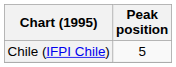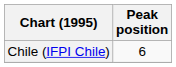 <table class="wikitable sortable">
 <tr>
 <th>Chart (1995)</th>
 <th>Peak<br>position</th>
 </tr>
 <tr>
 <td scope="row" style="background-color: #f2f2f2;">Chile (<a href='#'>IFPI Chile</a>)</td>
-<td align="center">5</td>
+<td align="center">6</td>
 </tr>
 <tr>
 </tr>
 </table>
